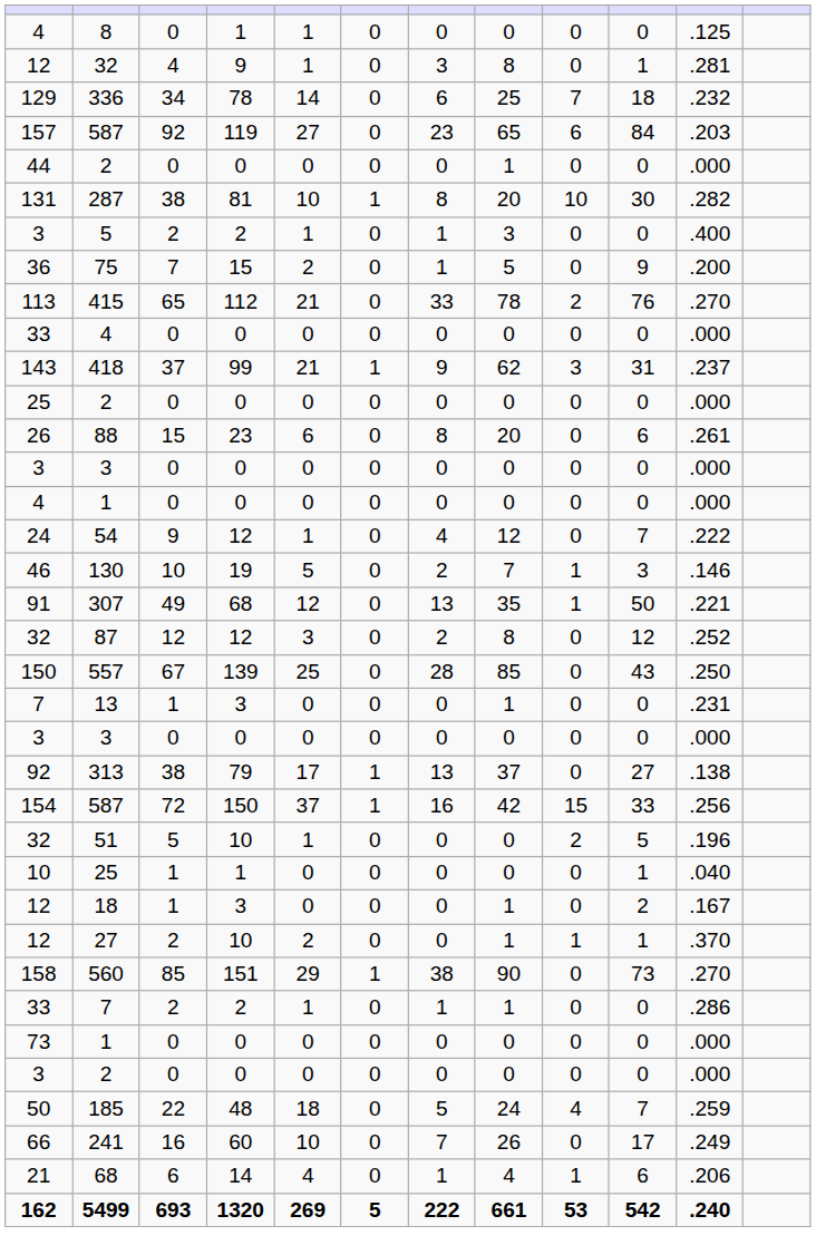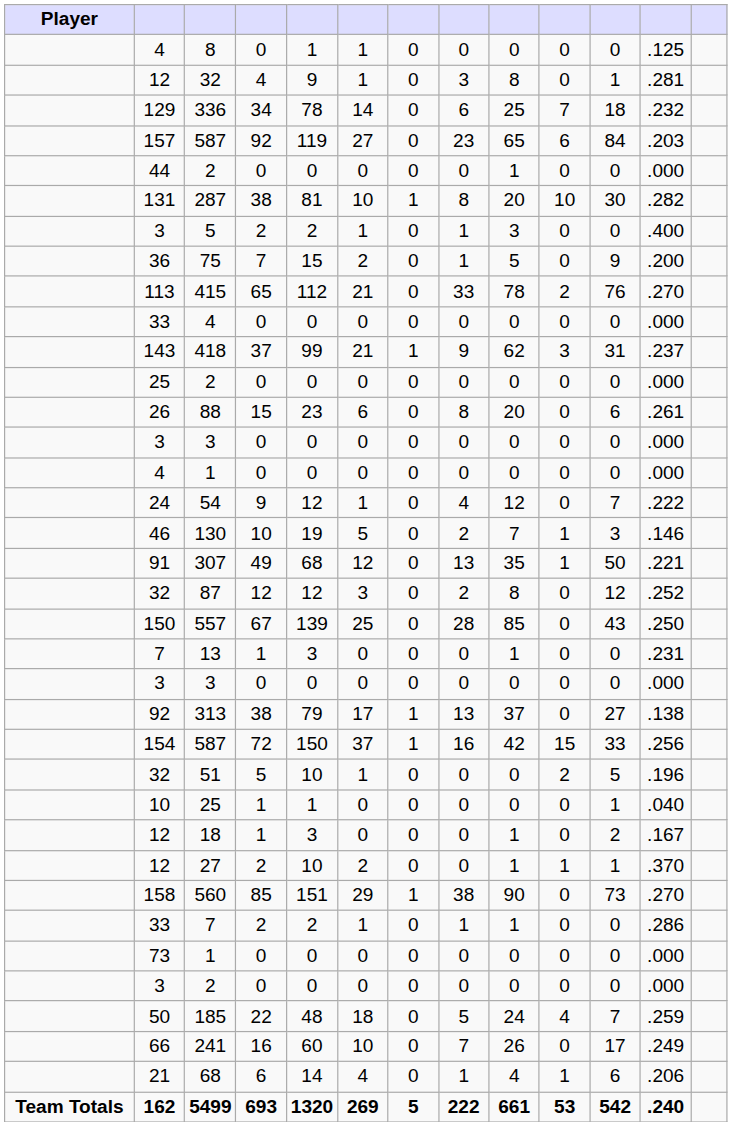 <table class="wikitable sortable">
 <tr>
+<th style="background:#ddf; width:18%;">Player</th>
 <th style="background:#ddf; width:7%;"></th>
 <th style="background:#ddf; width:7%;"></th>
 <th style="background:#ddf; width:7%;"></th>
 <th style="background:#ddf; width:7%;"></th>
 <th style="background:#ddf; width:7%;"></th>
 <th style="background:#ddf; width:7%;"></th>
 <th style="background:#ddf; width:7%;"></th>
 <th style="background:#ddf; width:7%;"></th>
 <th style="background:#ddf; width:7%;"></th>
 <th style="background:#ddf; width:7%;"></th>
 <th style="background:#ddf; width:7%;"></th>
 <th style="background:#ddf; width:7%;"></th>
 </tr>
 <tr style="text-align:center;">
+<td></td>
 <td>4</td>
 <td>8</td>
 <td>0</td>
 <td>1</td>
 <td>1</td>
 <td>0</td>
 <td>0</td>
 <td>0</td>
 <td>0</td>
 <td>0</td>
 <td>.125</td>
 <td></td>
 </tr>
 <tr style="text-align:center;">
+<td></td>
 <td>12</td>
 <td>32</td>
 <td>4</td>
 <td>9</td>
 <td>1</td>
 <td>0</td>
 <td>3</td>
 <td>8</td>
 <td>0</td>
 <td>1</td>
 <td>.281</td>
 <td></td>
 </tr>
 <tr style="text-align:center;">
+<td></td>
 <td>129</td>
 <td>336</td>
 <td>34</td>
 <td>78</td>
 <td>14</td>
 <td>0</td>
 <td>6</td>
 <td>25</td>
 <td>7</td>
 <td>18</td>
 <td>.232</td>
 <td></td>
 </tr>
 <tr style="text-align:center;">
+<td></td>
 <td>157</td>
 <td>587</td>
 <td>92</td>
 <td>119</td>
 <td>27</td>
 <td>0</td>
 <td>23</td>
 <td>65</td>
 <td>6</td>
 <td>84</td>
 <td>.203</td>
 <td></td>
 </tr>
 <tr style="text-align:center;">
+<td></td>
 <td>44</td>
 <td>2</td>
 <td>0</td>
 <td>0</td>
 <td>0</td>
 <td>0</td>
 <td>0</td>
 <td>1</td>
 <td>0</td>
 <td>0</td>
 <td>.000</td>
 <td></td>
 </tr>
 <tr style="text-align:center;">
+<td></td>
 <td>131</td>
 <td>287</td>
 <td>38</td>
 <td>81</td>
 <td>10</td>
 <td>1</td>
 <td>8</td>
 <td>20</td>
 <td>10</td>
 <td>30</td>
 <td>.282</td>
 <td></td>
 </tr>
 <tr style="text-align:center;">
+<td></td>
 <td>3</td>
 <td>5</td>
 <td>2</td>
 <td>2</td>
 <td>1</td>
 <td>0</td>
 <td>1</td>
 <td>3</td>
 <td>0</td>
 <td>0</td>
 <td>.400</td>
 <td></td>
 </tr>
 <tr style="text-align:center;">
+<td></td>
 <td>36</td>
 <td>75</td>
 <td>7</td>
 <td>15</td>
 <td>2</td>
 <td>0</td>
 <td>1</td>
 <td>5</td>
 <td>0</td>
 <td>9</td>
 <td>.200</td>
 <td></td>
 </tr>
 <tr style="text-align:center;">
+<td></td>
 <td>113</td>
 <td>415</td>
 <td>65</td>
 <td>112</td>
 <td>21</td>
 <td>0</td>
 <td>33</td>
 <td>78</td>
 <td>2</td>
 <td>76</td>
 <td>.270</td>
 <td></td>
 </tr>
 <tr style="text-align:center;">
+<td></td>
 <td>33</td>
 <td>4</td>
 <td>0</td>
 <td>0</td>
 <td>0</td>
 <td>0</td>
 <td>0</td>
 <td>0</td>
 <td>0</td>
 <td>0</td>
 <td>.000</td>
 <td></td>
 </tr>
 <tr style="text-align:center;">
+<td></td>
 <td>143</td>
 <td>418</td>
 <td>37</td>
 <td>99</td>
 <td>21</td>
 <td>1</td>
 <td>9</td>
 <td>62</td>
 <td>3</td>
 <td>31</td>
 <td>.237</td>
 <td></td>
 </tr>
 <tr style="text-align:center;">
+<td></td>
 <td>25</td>
 <td>2</td>
 <td>0</td>
 <td>0</td>
 <td>0</td>
 <td>0</td>
 <td>0</td>
 <td>0</td>
 <td>0</td>
 <td>0</td>
 <td>.000</td>
 <td></td>
 </tr>
 <tr style="text-align:center;">
+<td></td>
 <td>26</td>
 <td>88</td>
 <td>15</td>
 <td>23</td>
 <td>6</td>
 <td>0</td>
 <td>8</td>
 <td>20</td>
 <td>0</td>
 <td>6</td>
 <td>.261</td>
 <td></td>
 </tr>
 <tr style="text-align:center;">
+<td></td>
 <td>3</td>
 <td>3</td>
 <td>0</td>
 <td>0</td>
 <td>0</td>
 <td>0</td>
 <td>0</td>
 <td>0</td>
 <td>0</td>
 <td>0</td>
 <td>.000</td>
 <td></td>
 </tr>
 <tr style="text-align:center;">
+<td></td>
 <td>4</td>
 <td>1</td>
 <td>0</td>
 <td>0</td>
 <td>0</td>
 <td>0</td>
 <td>0</td>
 <td>0</td>
 <td>0</td>
 <td>0</td>
 <td>.000</td>
 <td></td>
 </tr>
 <tr style="text-align:center;">
+<td></td>
 <td>24</td>
 <td>54</td>
 <td>9</td>
 <td>12</td>
 <td>1</td>
 <td>0</td>
 <td>4</td>
 <td>12</td>
 <td>0</td>
 <td>7</td>
 <td>.222</td>
 <td></td>
 </tr>
 <tr style="text-align:center;">
+<td></td>
 <td>46</td>
 <td>130</td>
 <td>10</td>
 <td>19</td>
 <td>5</td>
 <td>0</td>
 <td>2</td>
 <td>7</td>
 <td>1</td>
 <td>3</td>
 <td>.146</td>
 <td></td>
 </tr>
 <tr style="text-align:center;">
+<td></td>
 <td>91</td>
 <td>307</td>
 <td>49</td>
 <td>68</td>
 <td>12</td>
 <td>0</td>
 <td>13</td>
 <td>35</td>
 <td>1</td>
 <td>50</td>
 <td>.221</td>
 <td></td>
 </tr>
 <tr style="text-align:center;">
+<td></td>
 <td>32</td>
 <td>87</td>
 <td>12</td>
 <td>12</td>
 <td>3</td>
 <td>0</td>
 <td>2</td>
 <td>8</td>
 <td>0</td>
 <td>12</td>
 <td>.252</td>
 <td></td>
 </tr>
 <tr style="text-align:center;">
+<td></td>
 <td>150</td>
 <td>557</td>
 <td>67</td>
 <td>139</td>
 <td>25</td>
 <td>0</td>
 <td>28</td>
 <td>85</td>
 <td>0</td>
 <td>43</td>
 <td>.250</td>
 <td></td>
 </tr>
 <tr style="text-align:center;">
+<td></td>
 <td>7</td>
 <td>13</td>
 <td>1</td>
 <td>3</td>
 <td>0</td>
 <td>0</td>
 <td>0</td>
 <td>1</td>
 <td>0</td>
 <td>0</td>
 <td>.231</td>
 <td></td>
 </tr>
 <tr style="text-align:center;">
+<td></td>
 <td>3</td>
 <td>3</td>
 <td>0</td>
 <td>0</td>
 <td>0</td>
 <td>0</td>
 <td>0</td>
 <td>0</td>
 <td>0</td>
 <td>0</td>
 <td>.000</td>
 <td></td>
 </tr>
 <tr style="text-align:center;">
+<td></td>
 <td>92</td>
 <td>313</td>
 <td>38</td>
 <td>79</td>
 <td>17</td>
 <td>1</td>
 <td>13</td>
 <td>37</td>
 <td>0</td>
 <td>27</td>
 <td>.138</td>
 <td></td>
 </tr>
 <tr style="text-align:center;">
+<td></td>
 <td>154</td>
 <td>587</td>
 <td>72</td>
 <td>150</td>
 <td>37</td>
 <td>1</td>
 <td>16</td>
 <td>42</td>
 <td>15</td>
 <td>33</td>
 <td>.256</td>
 <td></td>
 </tr>
 <tr style="text-align:center;">
+<td></td>
 <td>32</td>
 <td>51</td>
 <td>5</td>
 <td>10</td>
 <td>1</td>
 <td>0</td>
 <td>0</td>
 <td>0</td>
 <td>2</td>
 <td>5</td>
 <td>.196</td>
 <td></td>
 </tr>
 <tr style="text-align:center;">
+<td></td>
 <td>10</td>
 <td>25</td>
 <td>1</td>
 <td>1</td>
 <td>0</td>
 <td>0</td>
 <td>0</td>
 <td>0</td>
 <td>0</td>
 <td>1</td>
 <td>.040</td>
 <td></td>
 </tr>
 <tr style="text-align:center;">
+<td></td>
 <td>12</td>
 <td>18</td>
 <td>1</td>
 <td>3</td>
 <td>0</td>
 <td>0</td>
 <td>0</td>
 <td>1</td>
 <td>0</td>
 <td>2</td>
 <td>.167</td>
 <td></td>
 </tr>
 <tr style="text-align:center;">
+<td></td>
 <td>12</td>
 <td>27</td>
 <td>2</td>
 <td>10</td>
 <td>2</td>
 <td>0</td>
 <td>0</td>
 <td>1</td>
 <td>1</td>
 <td>1</td>
 <td>.370</td>
 <td></td>
 </tr>
 <tr style="text-align:center;">
+<td></td>
 <td>158</td>
 <td>560</td>
 <td>85</td>
 <td>151</td>
 <td>29</td>
 <td>1</td>
 <td>38</td>
 <td>90</td>
 <td>0</td>
 <td>73</td>
 <td>.270</td>
 <td></td>
 </tr>
 <tr style="text-align:center;">
+<td></td>
 <td>33</td>
 <td>7</td>
 <td>2</td>
 <td>2</td>
 <td>1</td>
 <td>0</td>
 <td>1</td>
 <td>1</td>
 <td>0</td>
 <td>0</td>
 <td>.286</td>
 <td></td>
 </tr>
 <tr style="text-align:center;">
+<td></td>
 <td>73</td>
 <td>1</td>
 <td>0</td>
 <td>0</td>
 <td>0</td>
 <td>0</td>
 <td>0</td>
 <td>0</td>
 <td>0</td>
 <td>0</td>
 <td>.000</td>
 <td></td>
 </tr>
 <tr style="text-align:center;">
+<td></td>
 <td>3</td>
 <td>2</td>
 <td>0</td>
 <td>0</td>
 <td>0</td>
 <td>0</td>
 <td>0</td>
 <td>0</td>
 <td>0</td>
 <td>0</td>
 <td>.000</td>
 <td></td>
 </tr>
 <tr style="text-align:center;">
+<td></td>
 <td>50</td>
 <td>185</td>
 <td>22</td>
 <td>48</td>
 <td>18</td>
 <td>0</td>
 <td>5</td>
 <td>24</td>
 <td>4</td>
 <td>7</td>
 <td>.259</td>
 <td></td>
 </tr>
 <tr style="text-align:center;">
+<td></td>
 <td>66</td>
 <td>241</td>
 <td>16</td>
 <td>60</td>
 <td>10</td>
 <td>0</td>
 <td>7</td>
 <td>26</td>
 <td>0</td>
 <td>17</td>
 <td>.249</td>
 <td></td>
 </tr>
 <tr style="text-align:center;">
+<td></td>
 <td>21</td>
 <td>68</td>
 <td>6</td>
 <td>14</td>
 <td>4</td>
 <td>0</td>
 <td>1</td>
 <td>4</td>
 <td>1</td>
 <td>6</td>
 <td>.206</td>
 <td></td>
 </tr>
 <tr style="text-align:center;">
+<td><strong>Team Totals</strong></td>
 <td><strong>162</strong></td>
 <td><strong>5499</strong></td>
 <td><strong>693</strong></td>
 <td><strong>1320</strong></td>
 <td><strong>269</strong></td>
 <td><strong>5</strong></td>
 <td><strong>222</strong></td>
 <td><strong>661</strong></td>
 <td><strong>53</strong></td>
 <td><strong>542</strong></td>
 <td><strong>.240</strong></td>
 <td></td>
 </tr>
 </table>
